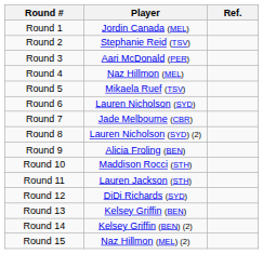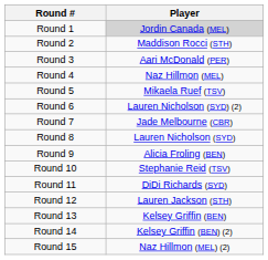 <table class="wikitable" style="width: 30%; text-align:center; font-size:90%">
 <tr>
 <th rowspan=1 width=40>Round #</th>
 <th width=75>Player</th>
-<th width=5>Ref.</th>
 </tr>
 <tr>
 <td>Round 1</td>
-<td><a href='#'>Jordin Canada</a> <small>(<a href='#'>MEL</a>)</small></td>
-<td></td>
+<td style="background: lightgrey;"><a href='#'>Jordin Canada</a> <small>(<a href='#'>MEL</a>)</small></td>
 </tr>
 <tr>
 <td>Round 2</td>
-<td><a href='#'>Stephanie Reid</a> <small>(<a href='#'>TSV</a>)</small></td>
-<td></td>
+<td><a href='#'>Maddison Rocci</a> <small>(<a href='#'>STH</a>)</small></td>
 </tr>
 <tr>
 <td>Round 3</td>
 <td><a href='#'>Aari McDonald</a> <small>(<a href='#'>PER</a>)</small></td>
-<td></td>
 </tr>
 <tr>
 <td>Round 4</td>
 <td><a href='#'>Naz Hillmon</a> <small>(<a href='#'>MEL</a>)</small></td>
-<td></td>
 </tr>
 <tr>
 <td>Round 5</td>
 <td><a href='#'>Mikaela Ruef</a> <small>(<a href='#'>TSV</a>)</small></td>
-<td></td>
 </tr>
 <tr>
 <td>Round 6</td>
-<td><a href='#'>Lauren Nicholson</a> <small>(<a href='#'>SYD</a>)</small></td>
-<td></td>
+<td><a href='#'>Lauren Nicholson</a> <small>(<a href='#'>SYD</a>) (2)</small></td>
 </tr>
 <tr>
 <td>Round 7</td>
 <td><a href='#'>Jade Melbourne</a> <small>(<a href='#'>CBR</a>)</small></td>
-<td></td>
 </tr>
 <tr>
 <td>Round 8</td>
-<td><a href='#'>Lauren Nicholson</a> <small>(<a href='#'>SYD</a>) (2)</small></td>
-<td></td>
+<td><a href='#'>Lauren Nicholson</a> <small>(<a href='#'>SYD</a>)</small></td>
 </tr>
 <tr>
 <td>Round 9</td>
 <td><a href='#'>Alicia Froling</a> <small>(<a href='#'>BEN</a>)</small></td>
-<td></td>
 </tr>
 <tr>
 <td>Round 10</td>
-<td><a href='#'>Maddison Rocci</a> <small>(<a href='#'>STH</a>)</small></td>
-<td></td>
+<td><a href='#'>Stephanie Reid</a> <small>(<a href='#'>TSV</a>)</small></td>
 </tr>
 <tr>
 <td>Round 11</td>
-<td><a href='#'>Lauren Jackson</a> <small>(<a href='#'>STH</a>)</small></td>
-<td></td>
+<td><a href='#'>DiDi Richards</a> <small>(<a href='#'>SYD</a>)</small></td>
 </tr>
 <tr>
 <td>Round 12</td>
-<td><a href='#'>DiDi Richards</a> <small>(<a href='#'>SYD</a>)</small></td>
-<td></td>
+<td><a href='#'>Lauren Jackson</a> <small>(<a href='#'>STH</a>)</small></td>
 </tr>
 <tr>
 <td>Round 13</td>
 <td><a href='#'>Kelsey Griffin</a> <small>(<a href='#'>BEN</a>)</small></td>
-<td></td>
 </tr>
 <tr>
 <td>Round 14</td>
 <td><a href='#'>Kelsey Griffin</a> <small>(<a href='#'>BEN</a>) (2)</small></td>
-<td></td>
 </tr>
 <tr>
 <td>Round 15</td>
 <td><a href='#'>Naz Hillmon</a> <small>(<a href='#'>MEL</a>) (2)</small></td>
-<td></td>
 </tr>
 </table>
